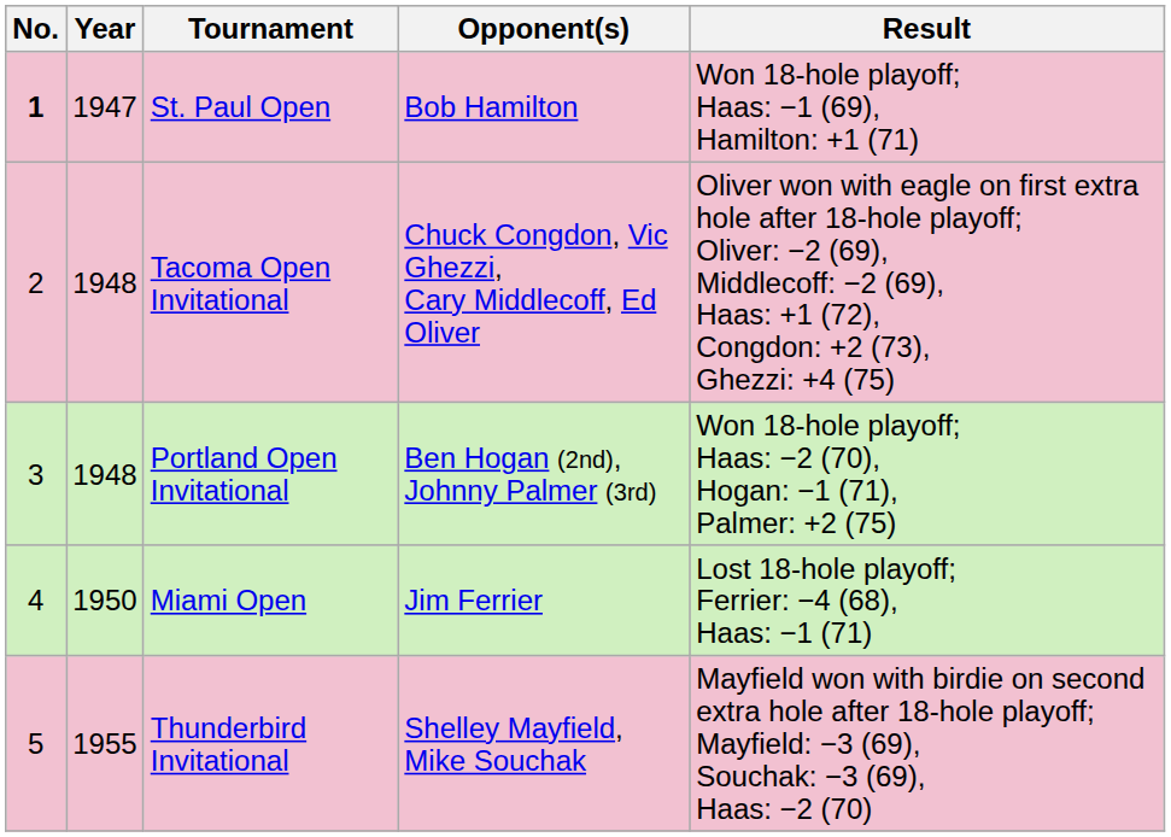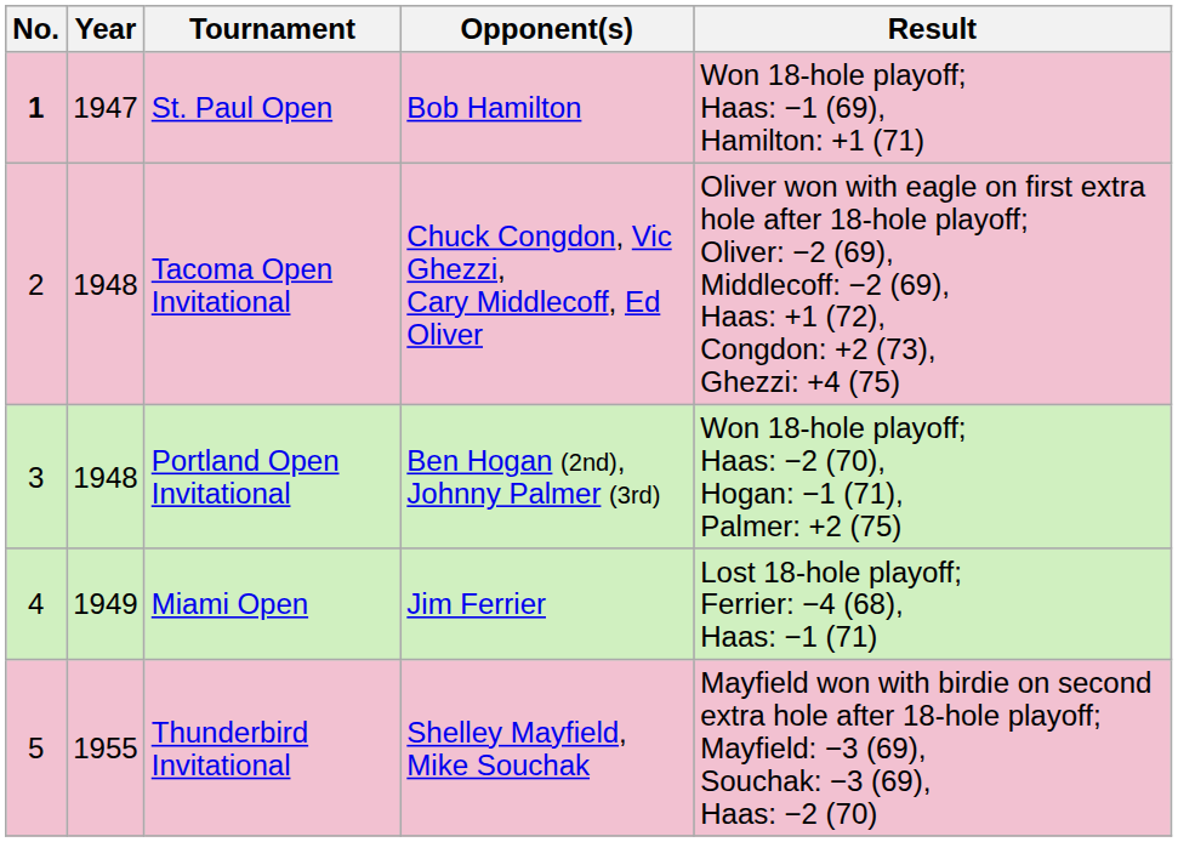 <table class="wikitable" style="font-size:95%;">
 <tr>
 <th>No.</th>
 <th>Year</th>
 <th>Tournament</th>
 <th>Opponent(s)</th>
 <th>Result</th>
 </tr>
 <tr style="background:#F2C1D1;">
 <td align=center><strong>1</strong></td>
 <td>1947</td>
 <td><a href='#'>St. Paul Open</a></td>
 <td> <a href='#'>Bob Hamilton</a></td>
 <td>Won 18-hole playoff;<br>Haas: −1 (69),<br>Hamilton: +1 (71)</td>
 </tr>
 <tr style="background:#F2C1D1;">
 <td align=center>2</td>
 <td>1948</td>
 <td><a href='#'>Tacoma Open Invitational</a></td>
 <td> <a href='#'>Chuck Congdon</a>,  <a href='#'>Vic Ghezzi</a>,<br> <a href='#'>Cary Middlecoff</a>,  <a href='#'>Ed Oliver</a></td>
 <td>Oliver won with eagle on first extra hole after 18-hole playoff;<br>Oliver: −2 (69),<br>Middlecoff: −2 (69),<br>Haas: +1 (72),<br>Congdon: +2 (73),<br>Ghezzi: +4 (75)</td>
 </tr>
 <tr style="background:#D0F0C0;">
 <td align=center>3</td>
 <td>1948</td>
 <td><a href='#'>Portland Open Invitational</a></td>
 <td> <a href='#'>Ben Hogan</a> <small>(2nd)</small>,<br> <a href='#'>Johnny Palmer</a> <small>(3rd)</small></td>
 <td>Won 18-hole playoff;<br>Haas: −2 (70),<br>Hogan: −1 (71),<br>Palmer: +2 (75)</td>
 </tr>
 <tr style="background:#D0F0C0;">
 <td align=center>4</td>
-<td>1950</td>
+<td>1949</td>
 <td><a href='#'>Miami Open</a></td>
 <td> <a href='#'>Jim Ferrier</a></td>
 <td>Lost 18-hole playoff;<br>Ferrier: −4 (68),<br>Haas: −1 (71)</td>
 </tr>
 <tr style="background:#F2C1D1;">
 <td align=center>5</td>
 <td>1955</td>
 <td><a href='#'>Thunderbird Invitational</a></td>
 <td> <a href='#'>Shelley Mayfield</a>,  <a href='#'>Mike Souchak</a></td>
 <td>Mayfield won with birdie on second extra hole after 18-hole playoff;<br>Mayfield: −3 (69),<br>Souchak: −3 (69),<br>Haas: −2 (70)</td>
 </tr>
 </table>
